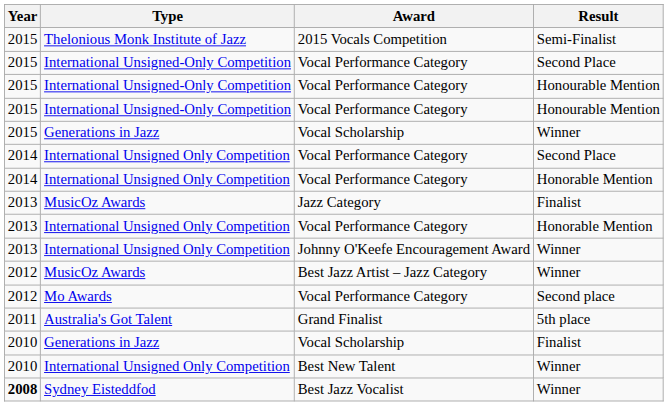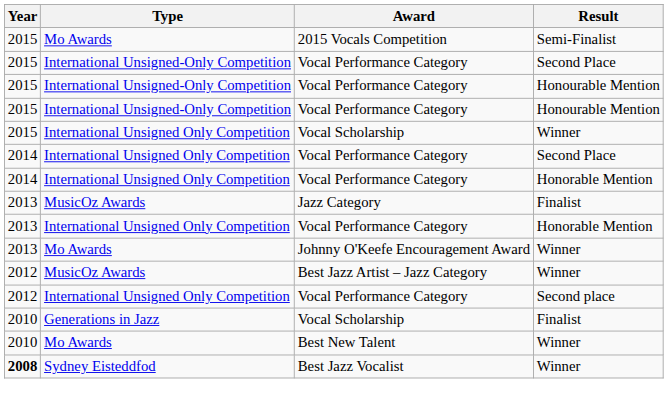 <table class="wikitable">
 <tr>
 <th>Year</th>
 <th>Type</th>
 <th>Award</th>
 <th>Result</th>
 </tr>
 <tr>
 <td>2015</td>
-<td><a href='#'>Thelonious Monk Institute of Jazz</a></td>
+<td><a href='#'>Mo Awards</a></td>
 <td>2015 Vocals Competition</td>
 <td>Semi-Finalist</td>
 </tr>
 <tr>
 <td>2015</td>
 <td><a href='#'>International Unsigned-Only Competition</a></td>
 <td>Vocal Performance Category</td>
 <td>Second Place</td>
 </tr>
 <tr>
 <td>2015</td>
 <td><a href='#'>International Unsigned-Only Competition</a></td>
 <td>Vocal Performance Category</td>
 <td>Honourable Mention</td>
 </tr>
 <tr>
 <td>2015</td>
 <td><a href='#'>International Unsigned-Only Competition</a></td>
 <td>Vocal Performance Category</td>
 <td>Honourable Mention</td>
 </tr>
 <tr>
 <td>2015</td>
-<td><a href='#'>Generations in Jazz</a></td>
+<td><a href='#'>International Unsigned Only Competition</a></td>
 <td>Vocal Scholarship</td>
 <td>Winner</td>
 </tr>
 <tr>
 <td>2014</td>
 <td><a href='#'>International Unsigned Only Competition</a></td>
 <td>Vocal Performance Category</td>
 <td>Second Place</td>
 </tr>
 <tr>
 <td>2014</td>
 <td><a href='#'>International Unsigned Only Competition</a></td>
 <td>Vocal Performance Category</td>
 <td>Honorable Mention</td>
 </tr>
 <tr>
 <td>2013</td>
 <td><a href='#'>MusicOz Awards</a></td>
 <td>Jazz Category</td>
 <td>Finalist</td>
 </tr>
 <tr>
 <td>2013</td>
 <td><a href='#'>International Unsigned Only Competition</a></td>
 <td>Vocal Performance Category</td>
 <td>Honorable Mention</td>
 </tr>
 <tr>
 <td>2013</td>
-<td><a href='#'>International Unsigned Only Competition</a></td>
+<td><a href='#'>Mo Awards</a></td>
 <td>Johnny O'Keefe Encouragement Award</td>
 <td>Winner</td>
 </tr>
 <tr>
 <td>2012</td>
 <td><a href='#'>MusicOz Awards</a></td>
 <td>Best Jazz Artist – Jazz Category</td>
 <td>Winner</td>
 </tr>
 <tr>
 <td>2012</td>
-<td><a href='#'>Mo Awards</a></td>
+<td><a href='#'>International Unsigned Only Competition</a></td>
 <td>Vocal Performance Category</td>
 <td>Second place</td>
-</tr>
-<tr>
-<td>2011</td>
-<td><a href='#'>Australia's Got Talent</a></td>
-<td>Grand Finalist</td>
-<td>5th place</td>
 </tr>
 <tr>
 <td>2010</td>
 <td><a href='#'>Generations in Jazz</a></td>
 <td>Vocal Scholarship</td>
 <td>Finalist</td>
 </tr>
 <tr>
 <td>2010</td>
-<td><a href='#'>International Unsigned Only Competition</a></td>
+<td><a href='#'>Mo Awards</a></td>
 <td>Best New Talent</td>
 <td>Winner</td>
 </tr>
 <tr>
 <td><strong>2008</strong></td>
 <td><a href='#'>Sydney Eisteddfod</a></td>
 <td>Best Jazz Vocalist</td>
 <td>Winner</td>
 </tr>
 </table>
